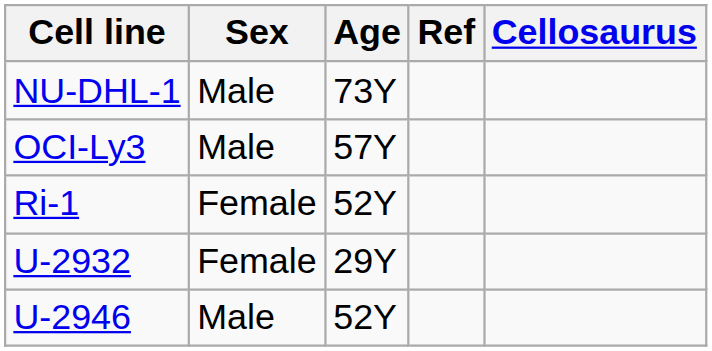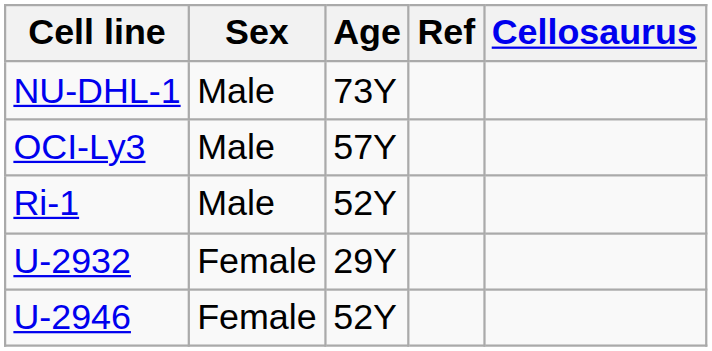 <table class="wikitable sortable">
 <tr>
 <th>Cell line</th>
 <th>Sex</th>
 <th>Age</th>
 <th>Ref</th>
 <th><a href='#'>Cellosaurus</a></th>
 </tr>
 <tr>
 <td><a href='#'>NU-DHL-1</a></td>
 <td>Male</td>
 <td>73Y</td>
 <td></td>
 <td></td>
 </tr>
 <tr>
 <td><a href='#'>OCI-Ly3</a></td>
 <td>Male</td>
 <td>57Y</td>
 <td></td>
 <td></td>
 </tr>
 <tr>
 <td><a href='#'>Ri-1</a></td>
-<td>Female</td>
+<td>Male</td>
 <td>52Y</td>
 <td></td>
 <td></td>
 </tr>
 <tr>
 <td><a href='#'>U-2932</a></td>
 <td>Female</td>
 <td>29Y</td>
 <td></td>
 <td></td>
 </tr>
 <tr>
 <td><a href='#'>U-2946</a></td>
-<td>Male</td>
+<td>Female</td>
 <td>52Y</td>
 <td></td>
 <td></td>
 </tr>
 </table>
